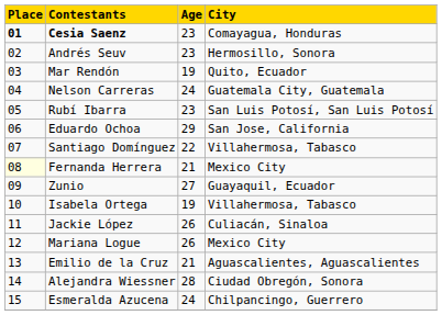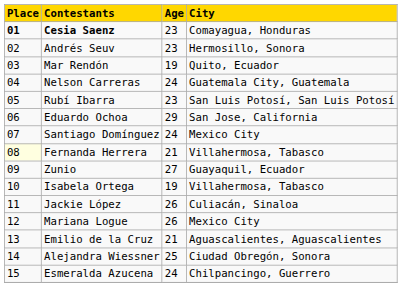 <table class="wikitable">
 <tr style="background:gold; color:Black;">
 <td><strong>Place</strong></td>
 <td><strong>Contestants</strong></td>
 <td><strong>Age</strong></td>
 <td><strong>City</strong></td>
 </tr>
 <tr>
 <td><strong>01</strong></td>
 <td><strong>Cesia Saenz</strong></td>
 <td>23</td>
 <td>Comayagua, Honduras</td>
 </tr>
 <tr>
 <td>02</td>
 <td>Andrés Seuv</td>
 <td>23</td>
 <td>Hermosillo, Sonora</td>
 </tr>
 <tr>
 <td>03</td>
 <td>Mar Rendón</td>
 <td>19</td>
 <td>Quito, Ecuador</td>
 </tr>
 <tr>
 <td>04</td>
 <td>Nelson Carreras</td>
 <td>24</td>
 <td>Guatemala City, Guatemala</td>
 </tr>
 <tr>
 <td>05</td>
 <td>Rubí Ibarra</td>
 <td>23</td>
 <td>San Luis Potosí, San Luis Potosí</td>
 </tr>
 <tr>
 <td>06</td>
 <td>Eduardo Ochoa</td>
 <td>29</td>
 <td>San Jose, California</td>
 </tr>
 <tr>
 <td>07</td>
 <td>Santiago Domínguez</td>
-<td>22</td>
-<td>Villahermosa, Tabasco</td>
+<td>24</td>
+<td>Mexico City</td>
 </tr>
 <tr>
 <td style="background: lightyellow;">08</td>
 <td>Fernanda Herrera</td>
 <td>21</td>
-<td>Mexico City</td>
+<td>Villahermosa, Tabasco</td>
 </tr>
 <tr>
 <td>09</td>
 <td>Zunio</td>
 <td>27</td>
 <td>Guayaquil, Ecuador</td>
 </tr>
 <tr>
 <td>10</td>
 <td>Isabela Ortega</td>
 <td>19</td>
 <td>Villahermosa, Tabasco</td>
 </tr>
 <tr>
 <td>11</td>
 <td>Jackie López</td>
 <td>26</td>
 <td>Culiacán, Sinaloa</td>
 </tr>
 <tr>
 <td>12</td>
 <td>Mariana Logue</td>
 <td>26</td>
 <td>Mexico City</td>
 </tr>
 <tr>
 <td>13</td>
 <td>Emilio de la Cruz</td>
 <td>21</td>
 <td>Aguascalientes, Aguascalientes</td>
 </tr>
 <tr>
 <td>14</td>
 <td>Alejandra Wiessner</td>
-<td>28</td>
+<td>25</td>
 <td>Ciudad Obregón, Sonora</td>
 </tr>
 <tr>
 <td>15</td>
 <td>Esmeralda Azucena</td>
 <td>24</td>
 <td>Chilpancingo, Guerrero</td>
 </tr>
 <tr>
 </tr>
 </table>
